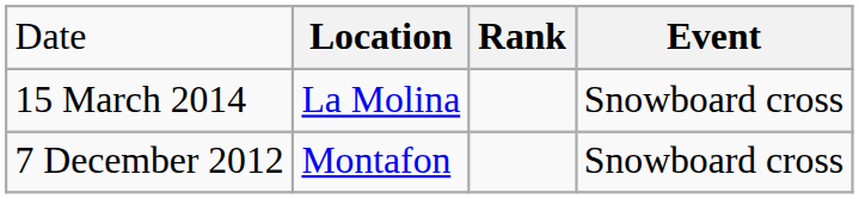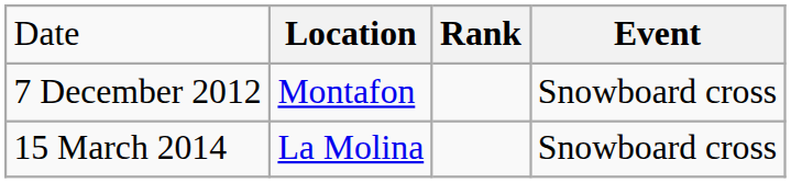 <table class="wikitable sortable" style="font-size:90%" style="text-align:center">
 <tr>
 <td>Date</td>
 <th>Location</th>
 <th>Rank</th>
 <th>Event</th>
 </tr>
 <tr>
+<td>7 December 2012</td>
+<td><a href='#'>Montafon</a></td>
+<td></td>
+<td>Snowboard cross</td>
+</tr>
+<tr>
 <td>15 March 2014</td>
 <td><a href='#'>La Molina</a></td>
 <td></td>
 <td>Snowboard cross</td>
 </tr>
-<tr>
-<td>7 December 2012</td>
-<td><a href='#'>Montafon</a></td>
-<td></td>
-<td>Snowboard cross</td>
-</tr>
 </table>
